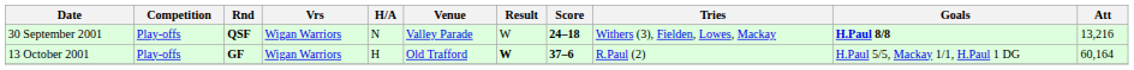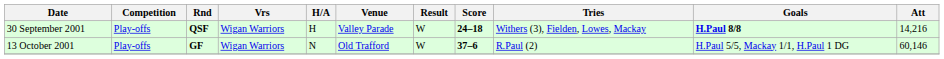 <table class="wikitable" style="font-size:85%;" width="100%">
 <tr>
 <th>Date</th>
 <th>Competition</th>
 <th>Rnd</th>
 <th>Vrs</th>
 <th>H/A</th>
 <th>Venue</th>
 <th>Result</th>
 <th>Score</th>
 <th>Tries</th>
 <th>Goals</th>
 <th>Att</th>
 </tr>
 <tr style="background:#ddffdd;" width=20|>
 <td>30 September 2001</td>
 <td><a href='#'>Play-offs</a></td>
 <td><strong>QSF</strong></td>
 <td><a href='#'>Wigan Warriors</a></td>
-<td>N</td>
+<td>H</td>
 <td><a href='#'>Valley Parade</a></td>
 <td>W</td>
 <td><strong>24–18</strong></td>
 <td><a href='#'>Withers</a> (3), <a href='#'>Fielden</a>, <a href='#'>Lowes</a>, <a href='#'>Mackay</a></td>
 <td><strong><a href='#'>H.Paul</a> 8/8</strong></td>
-<td>13,216</td>
+<td>14,216</td>
 </tr>
 <tr style="background:#ddffdd;" width=20|>
 <td>13 October 2001</td>
 <td><a href='#'>Play-offs</a></td>
 <td><strong>GF</strong></td>
 <td><a href='#'>Wigan Warriors</a></td>
-<td>H</td>
+<td>N</td>
 <td><a href='#'>Old Trafford</a></td>
-<td><strong>W</strong></td>
+<td>W</td>
 <td><strong>37–6</strong></td>
 <td><a href='#'>R.Paul</a> (2)</td>
 <td><a href='#'>H.Paul</a> 5/5, <a href='#'>Mackay</a> 1/1, <a href='#'>H.Paul</a> 1 DG</td>
-<td>60,164</td>
+<td>60,146</td>
 </tr>
 <tr>
 </tr>
 </table>
